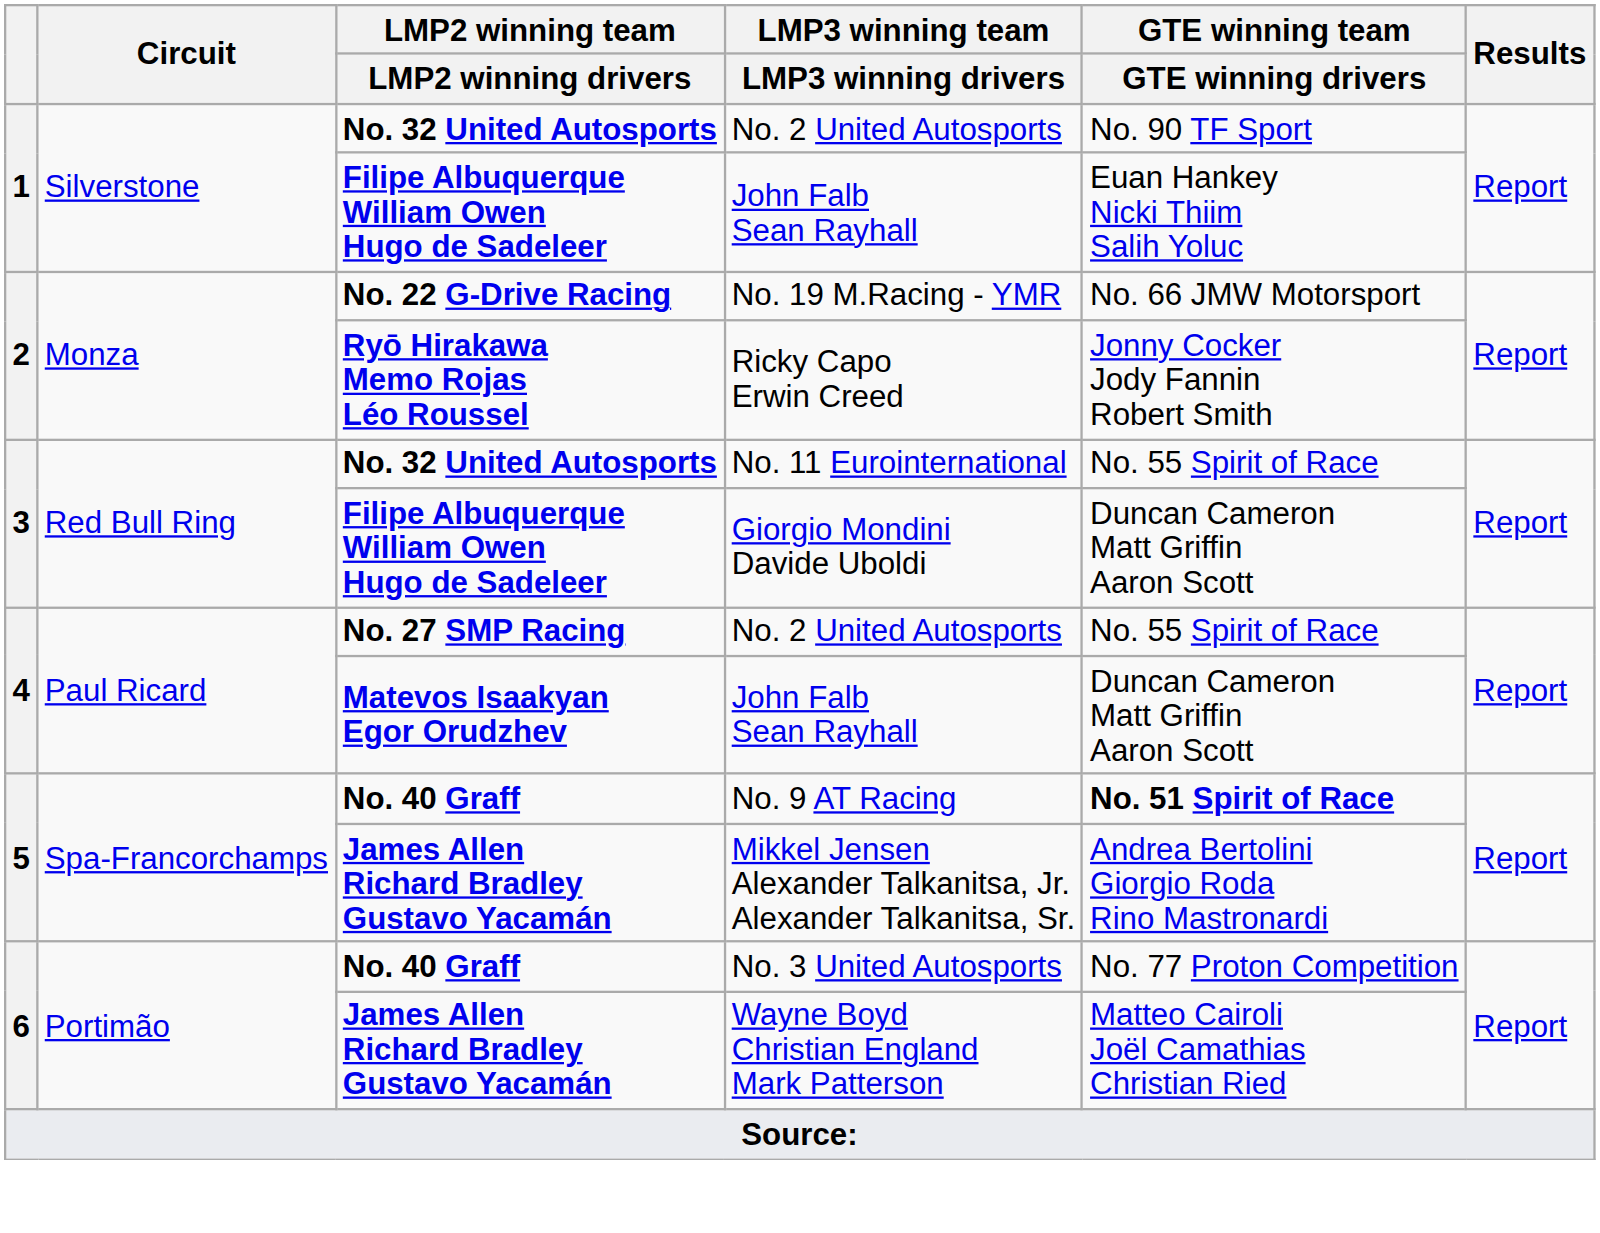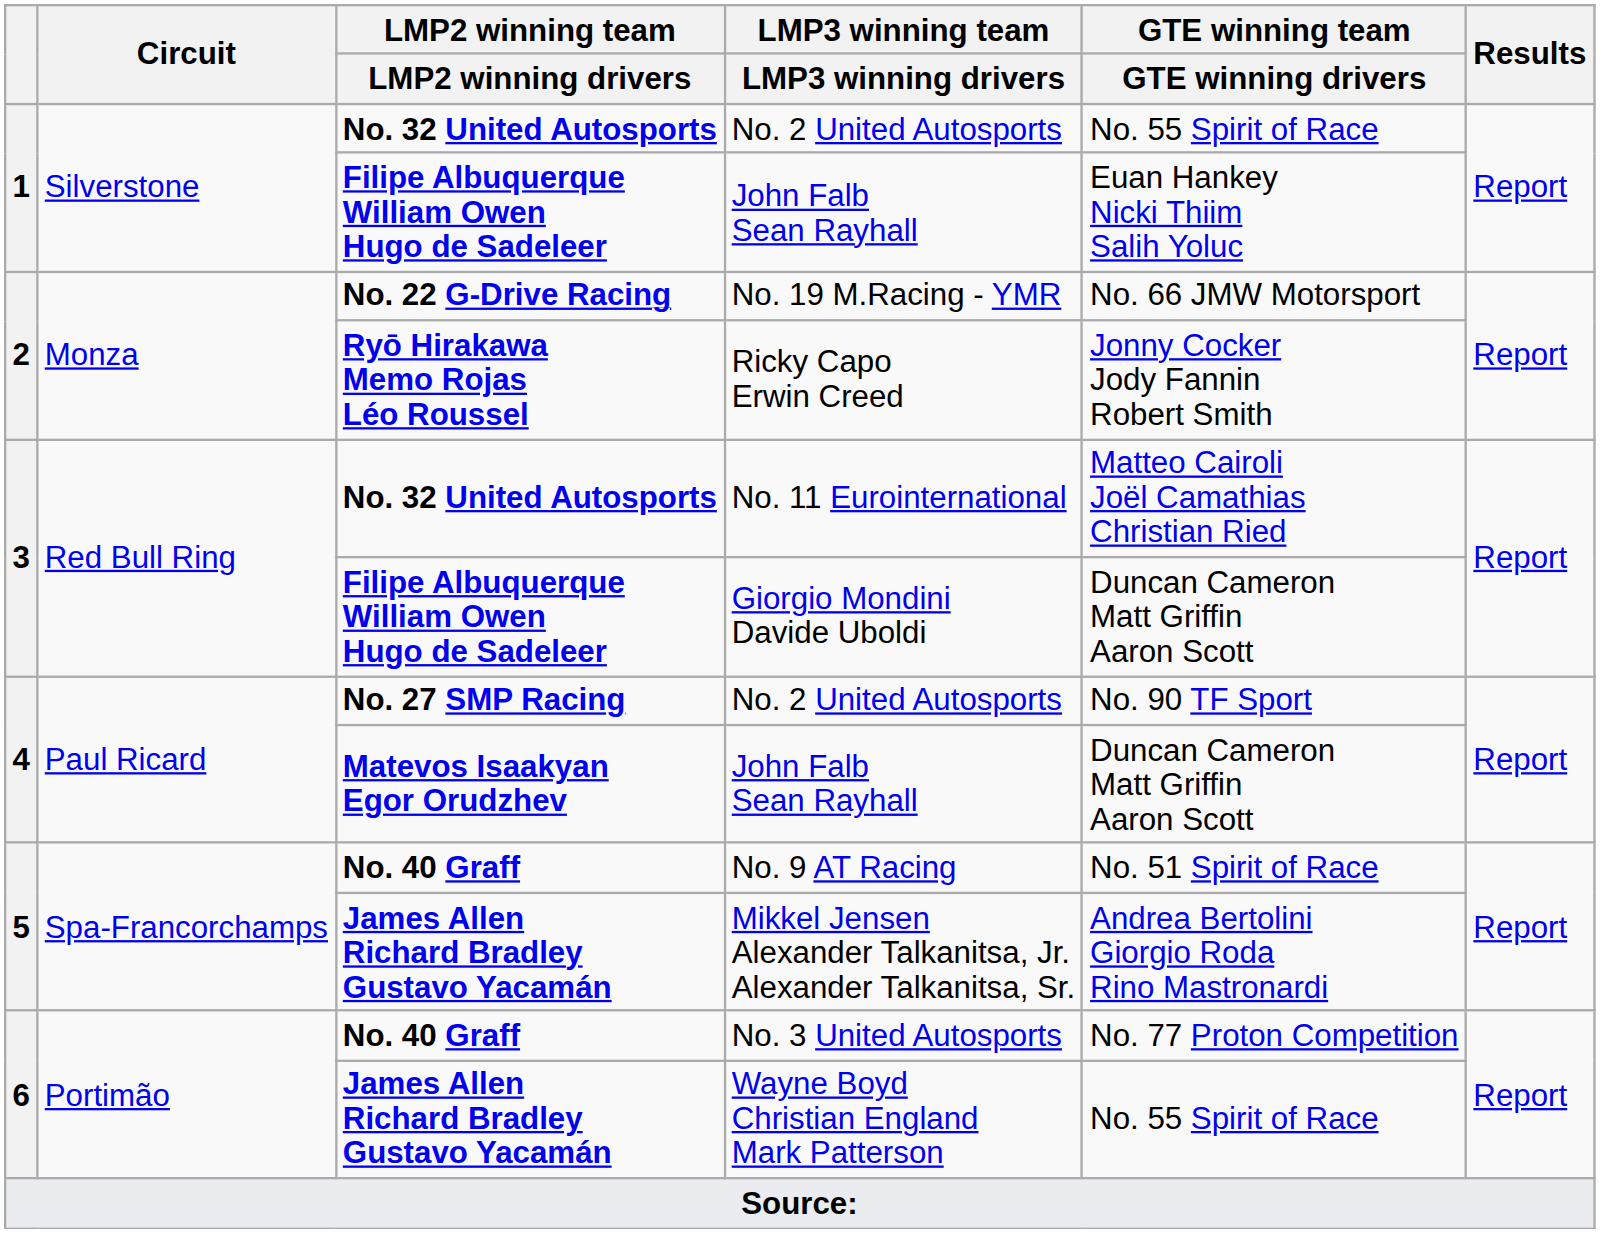 <table class="wikitable" style="font-size: 85%">
 <tr>
 <th rowspan=2></th>
 <th rowspan=2>Circuit</th>
 <th>LMP2 winning team</th>
 <th>LMP3 winning team</th>
 <th>GTE winning team</th>
 <th rowspan=2>Results</th>
 </tr>
 <tr>
 <th>LMP2 winning drivers</th>
 <th>LMP3 winning drivers</th>
 <th>GTE winning drivers</th>
 </tr>
 <tr>
 <th rowspan=2>1</th>
 <td rowspan=2><a href='#'>Silverstone</a></td>
 <td> <strong>No. 32 <a href='#'>United Autosports</a></strong></td>
 <td> No. 2 <a href='#'>United Autosports</a></td>
-<td> No. 90 <a href='#'>TF Sport</a></td>
+<td> No. 55 <a href='#'>Spirit of Race</a></td>
 <td rowspan=2><a href='#'>Report</a></td>
 </tr>
 <tr>
 <td> <strong><a href='#'>Filipe Albuquerque</a><br> <a href='#'>William Owen</a><br> <a href='#'>Hugo de Sadeleer</a></strong></td>
 <td> <a href='#'>John Falb</a><br> <a href='#'>Sean Rayhall</a></td>
 <td> Euan Hankey<br> <a href='#'>Nicki Thiim</a><br> <a href='#'>Salih Yoluc</a></td>
 </tr>
 <tr>
 <th rowspan=2>2</th>
 <td rowspan=2><a href='#'>Monza</a></td>
 <td><strong> No. 22 <a href='#'>G-Drive Racing</a></strong></td>
 <td> No. 19 M.Racing - <a href='#'>YMR</a></td>
 <td> No. 66 JMW Motorsport</td>
 <td rowspan=2><a href='#'>Report</a></td>
 </tr>
 <tr>
 <td><strong> <a href='#'>Ryō Hirakawa</a><br> <a href='#'>Memo Rojas</a><br> <a href='#'>Léo Roussel</a></strong></td>
 <td> Ricky Capo<br> Erwin Creed</td>
 <td> <a href='#'>Jonny Cocker</a><br> Jody Fannin<br> Robert Smith</td>
 </tr>
 <tr>
 <th rowspan=2>3</th>
 <td rowspan=2><a href='#'>Red Bull Ring</a></td>
 <td> <strong>No. 32 <a href='#'>United Autosports</a></strong></td>
 <td> No. 11 <a href='#'>Eurointernational</a></td>
-<td> No. 55 <a href='#'>Spirit of Race</a></td>
+<td> <a href='#'>Matteo Cairoli</a><br> <a href='#'>Joël Camathias</a><br> <a href='#'>Christian Ried</a></td>
 <td rowspan=2><a href='#'>Report</a></td>
 </tr>
 <tr>
 <td> <strong><a href='#'>Filipe Albuquerque</a><br> <a href='#'>William Owen</a><br> <a href='#'>Hugo de Sadeleer</a></strong></td>
 <td> <a href='#'>Giorgio Mondini</a><br> Davide Uboldi</td>
 <td> Duncan Cameron<br> Matt Griffin<br> Aaron Scott</td>
 </tr>
 <tr>
 <th rowspan=2>4</th>
 <td rowspan=2><a href='#'>Paul Ricard</a></td>
 <td><strong> No. 27 <a href='#'>SMP Racing</a></strong></td>
 <td> No. 2 <a href='#'>United Autosports</a></td>
-<td> No. 55 <a href='#'>Spirit of Race</a></td>
+<td> No. 90 <a href='#'>TF Sport</a></td>
 <td rowspan=2><a href='#'>Report</a></td>
 </tr>
 <tr>
 <td><strong> <a href='#'>Matevos Isaakyan</a><br> <a href='#'>Egor Orudzhev</a></strong></td>
 <td> <a href='#'>John Falb</a><br> <a href='#'>Sean Rayhall</a></td>
 <td> Duncan Cameron<br> Matt Griffin<br> Aaron Scott</td>
 </tr>
 <tr>
 <th rowspan=2>5</th>
 <td rowspan=2><a href='#'>Spa-Francorchamps</a></td>
 <td><strong> No. 40 <a href='#'>Graff</a></strong></td>
 <td> No. 9 <a href='#'>AT Racing</a></td>
-<td><strong> No. 51 <a href='#'>Spirit of Race</a></strong></td>
+<td> No. 51 <a href='#'>Spirit of Race</a></td>
 <td rowspan=2><a href='#'>Report</a></td>
 </tr>
 <tr>
 <td><strong> <a href='#'>James Allen</a><br> <a href='#'>Richard Bradley</a><br> <a href='#'>Gustavo Yacamán</a></strong></td>
 <td> <a href='#'>Mikkel Jensen</a><br> Alexander Talkanitsa, Jr.<br> Alexander Talkanitsa, Sr.</td>
 <td> <a href='#'>Andrea Bertolini</a><br> <a href='#'>Giorgio Roda</a><br> <a href='#'>Rino Mastronardi</a></td>
 </tr>
 <tr>
 <th rowspan=2>6</th>
 <td rowspan=2><a href='#'>Portimão</a></td>
 <td><strong> No. 40 <a href='#'>Graff</a></strong></td>
 <td> No. 3 <a href='#'>United Autosports</a></td>
 <td> No. 77 <a href='#'>Proton Competition</a></td>
 <td rowspan=2><a href='#'>Report</a></td>
 </tr>
 <tr>
 <td><strong> <a href='#'>James Allen</a><br> <a href='#'>Richard Bradley</a><br> <a href='#'>Gustavo Yacamán</a></strong></td>
 <td> <a href='#'>Wayne Boyd</a><br> <a href='#'>Christian England</a><br> <a href='#'>Mark Patterson</a></td>
-<td> <a href='#'>Matteo Cairoli</a><br> <a href='#'>Joël Camathias</a><br> <a href='#'>Christian Ried</a></td>
+<td> No. 55 <a href='#'>Spirit of Race</a></td>
 </tr>
 <tr class="sortbottom">
 <td colspan="6" style="background-color:#EAECF0;text-align:center"><strong>Source:</strong></td>
 </tr>
 </table>
